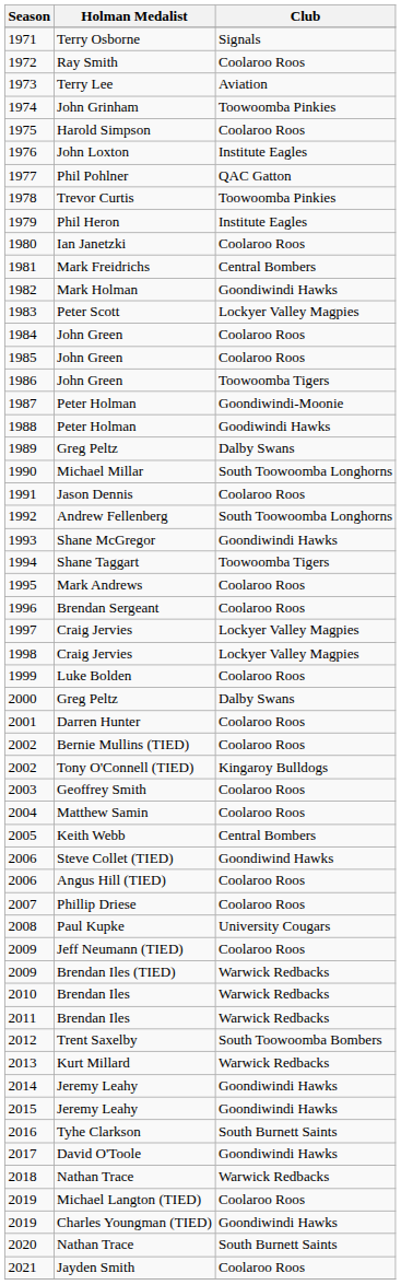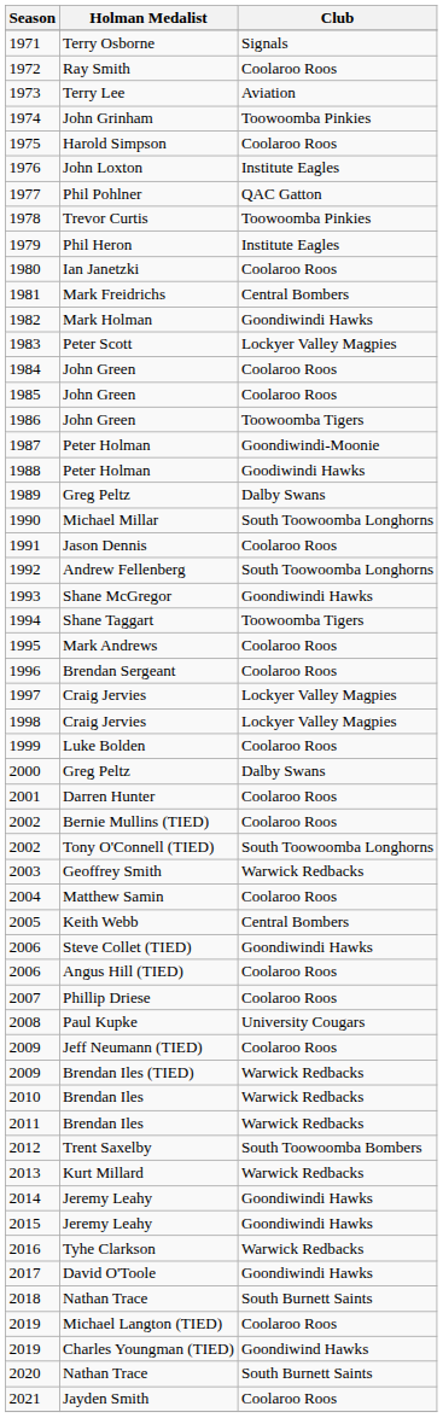 <table class= "wikitable">
 <tr>
 <th>Season</th>
 <th>Holman Medalist</th>
 <th>Club</th>
 </tr>
 <tr>
 </tr>
 <tr>
 </tr>
 <tr>
 <td>1971</td>
 <td>Terry Osborne</td>
 <td>Signals</td>
 </tr>
 <tr>
 <td>1972</td>
 <td>Ray Smith</td>
 <td>Coolaroo Roos</td>
 </tr>
 <tr>
 <td>1973</td>
 <td>Terry Lee</td>
 <td>Aviation</td>
 </tr>
 <tr>
 <td>1974</td>
 <td>John Grinham</td>
 <td>Toowoomba Pinkies</td>
 </tr>
 <tr>
 <td>1975</td>
 <td>Harold Simpson</td>
 <td>Coolaroo Roos</td>
 </tr>
 <tr>
 <td>1976</td>
 <td>John Loxton</td>
 <td>Institute Eagles</td>
 </tr>
 <tr>
 <td>1977</td>
 <td>Phil Pohlner</td>
 <td>QAC Gatton</td>
 </tr>
 <tr>
 <td>1978</td>
 <td>Trevor Curtis</td>
 <td>Toowoomba Pinkies</td>
 </tr>
 <tr>
 <td>1979</td>
 <td>Phil Heron</td>
 <td>Institute Eagles</td>
 </tr>
 <tr>
 <td>1980</td>
 <td>Ian Janetzki</td>
 <td>Coolaroo Roos</td>
 </tr>
 <tr>
 <td>1981</td>
 <td>Mark Freidrichs</td>
 <td>Central Bombers</td>
 </tr>
 <tr>
 <td>1982</td>
 <td>Mark Holman</td>
 <td>Goondiwindi Hawks</td>
 </tr>
 <tr>
 <td>1983</td>
 <td>Peter Scott</td>
 <td>Lockyer Valley Magpies</td>
 </tr>
 <tr>
 <td>1984</td>
 <td>John Green</td>
 <td>Coolaroo Roos</td>
 </tr>
 <tr>
 <td>1985</td>
 <td>John Green</td>
 <td>Coolaroo Roos</td>
 </tr>
 <tr>
 <td>1986</td>
 <td>John Green</td>
 <td>Toowoomba Tigers</td>
 </tr>
 <tr>
 <td>1987</td>
 <td>Peter Holman</td>
 <td>Goondiwindi-Moonie</td>
 </tr>
 <tr>
 <td>1988</td>
 <td>Peter Holman</td>
 <td>Goodiwindi Hawks</td>
 </tr>
 <tr>
 <td>1989</td>
 <td>Greg Peltz</td>
 <td>Dalby Swans</td>
 </tr>
 <tr>
 <td>1990</td>
 <td>Michael Millar</td>
 <td>South Toowoomba Longhorns</td>
 </tr>
 <tr>
 <td>1991</td>
 <td>Jason Dennis</td>
 <td>Coolaroo Roos</td>
 </tr>
 <tr>
 <td>1992</td>
 <td>Andrew Fellenberg</td>
 <td>South Toowoomba Longhorns</td>
 </tr>
 <tr>
 <td>1993</td>
 <td>Shane McGregor</td>
 <td>Goondiwindi Hawks</td>
 </tr>
 <tr>
 <td>1994</td>
 <td>Shane Taggart</td>
 <td>Toowoomba Tigers</td>
 </tr>
 <tr>
 <td>1995</td>
 <td>Mark Andrews</td>
 <td>Coolaroo Roos</td>
 </tr>
 <tr>
 <td>1996</td>
 <td>Brendan Sergeant</td>
 <td>Coolaroo Roos</td>
 </tr>
 <tr>
 <td>1997</td>
 <td>Craig Jervies</td>
 <td>Lockyer Valley Magpies</td>
 </tr>
 <tr>
 <td>1998</td>
 <td>Craig Jervies</td>
 <td>Lockyer Valley Magpies</td>
 </tr>
 <tr>
 <td>1999</td>
 <td>Luke Bolden</td>
 <td>Coolaroo Roos</td>
 </tr>
 <tr>
 <td>2000</td>
 <td>Greg Peltz</td>
 <td>Dalby Swans</td>
 </tr>
 <tr>
 <td>2001</td>
 <td>Darren Hunter</td>
 <td>Coolaroo Roos</td>
 </tr>
 <tr>
 <td>2002</td>
 <td>Bernie Mullins (TIED)</td>
 <td>Coolaroo Roos</td>
 </tr>
 <tr>
 <td>2002</td>
 <td>Tony O'Connell (TIED)</td>
-<td>Kingaroy Bulldogs</td>
+<td>South Toowoomba Longhorns</td>
 </tr>
 <tr>
 <td>2003</td>
 <td>Geoffrey Smith</td>
-<td>Coolaroo Roos</td>
+<td>Warwick Redbacks</td>
 </tr>
 <tr>
 <td>2004</td>
 <td>Matthew Samin</td>
 <td>Coolaroo Roos</td>
 </tr>
 <tr>
 <td>2005</td>
 <td>Keith Webb</td>
 <td>Central Bombers</td>
 </tr>
 <tr>
 <td>2006</td>
 <td>Steve Collet (TIED)</td>
-<td>Goondiwind Hawks</td>
+<td>Goondiwindi Hawks</td>
 </tr>
 <tr>
 <td>2006</td>
 <td>Angus Hill (TIED)</td>
 <td>Coolaroo Roos</td>
 </tr>
 <tr>
 <td>2007</td>
 <td>Phillip Driese</td>
 <td>Coolaroo Roos</td>
 </tr>
 <tr>
 <td>2008</td>
 <td>Paul Kupke</td>
 <td>University Cougars</td>
 </tr>
 <tr>
 <td>2009</td>
 <td>Jeff Neumann (TIED)</td>
 <td>Coolaroo Roos</td>
 </tr>
 <tr>
 <td>2009</td>
 <td>Brendan Iles (TIED)</td>
 <td>Warwick Redbacks</td>
 </tr>
 <tr>
 <td>2010</td>
 <td>Brendan Iles</td>
 <td>Warwick Redbacks</td>
 </tr>
 <tr>
 <td>2011</td>
 <td>Brendan Iles</td>
 <td>Warwick Redbacks</td>
 </tr>
 <tr>
 <td>2012</td>
 <td>Trent Saxelby</td>
 <td>South Toowoomba Bombers</td>
 </tr>
 <tr>
 <td>2013</td>
 <td>Kurt Millard</td>
 <td>Warwick Redbacks</td>
 </tr>
 <tr>
 <td>2014</td>
 <td>Jeremy Leahy</td>
 <td>Goondiwindi Hawks</td>
 </tr>
 <tr>
 <td>2015</td>
 <td>Jeremy Leahy</td>
 <td>Goondiwindi Hawks</td>
 </tr>
 <tr>
 <td>2016</td>
 <td>Tyhe Clarkson</td>
-<td>South Burnett Saints</td>
+<td>Warwick Redbacks</td>
 </tr>
 <tr>
 <td>2017</td>
 <td>David O'Toole</td>
 <td>Goondiwindi Hawks</td>
 </tr>
 <tr>
 <td>2018</td>
 <td>Nathan Trace</td>
-<td>Warwick Redbacks</td>
+<td>South Burnett Saints</td>
 </tr>
 <tr>
 <td>2019</td>
 <td>Michael Langton (TIED)</td>
 <td>Coolaroo Roos</td>
 </tr>
 <tr>
 <td>2019</td>
 <td>Charles Youngman (TIED)</td>
-<td>Goondiwindi Hawks</td>
+<td>Goondiwind Hawks</td>
 </tr>
 <tr>
 <td>2020</td>
 <td>Nathan Trace</td>
 <td>South Burnett Saints</td>
 </tr>
 <tr>
 <td>2021</td>
 <td>Jayden Smith</td>
 <td>Coolaroo Roos</td>
 </tr>
 <tr>
 </tr>
 </table>
